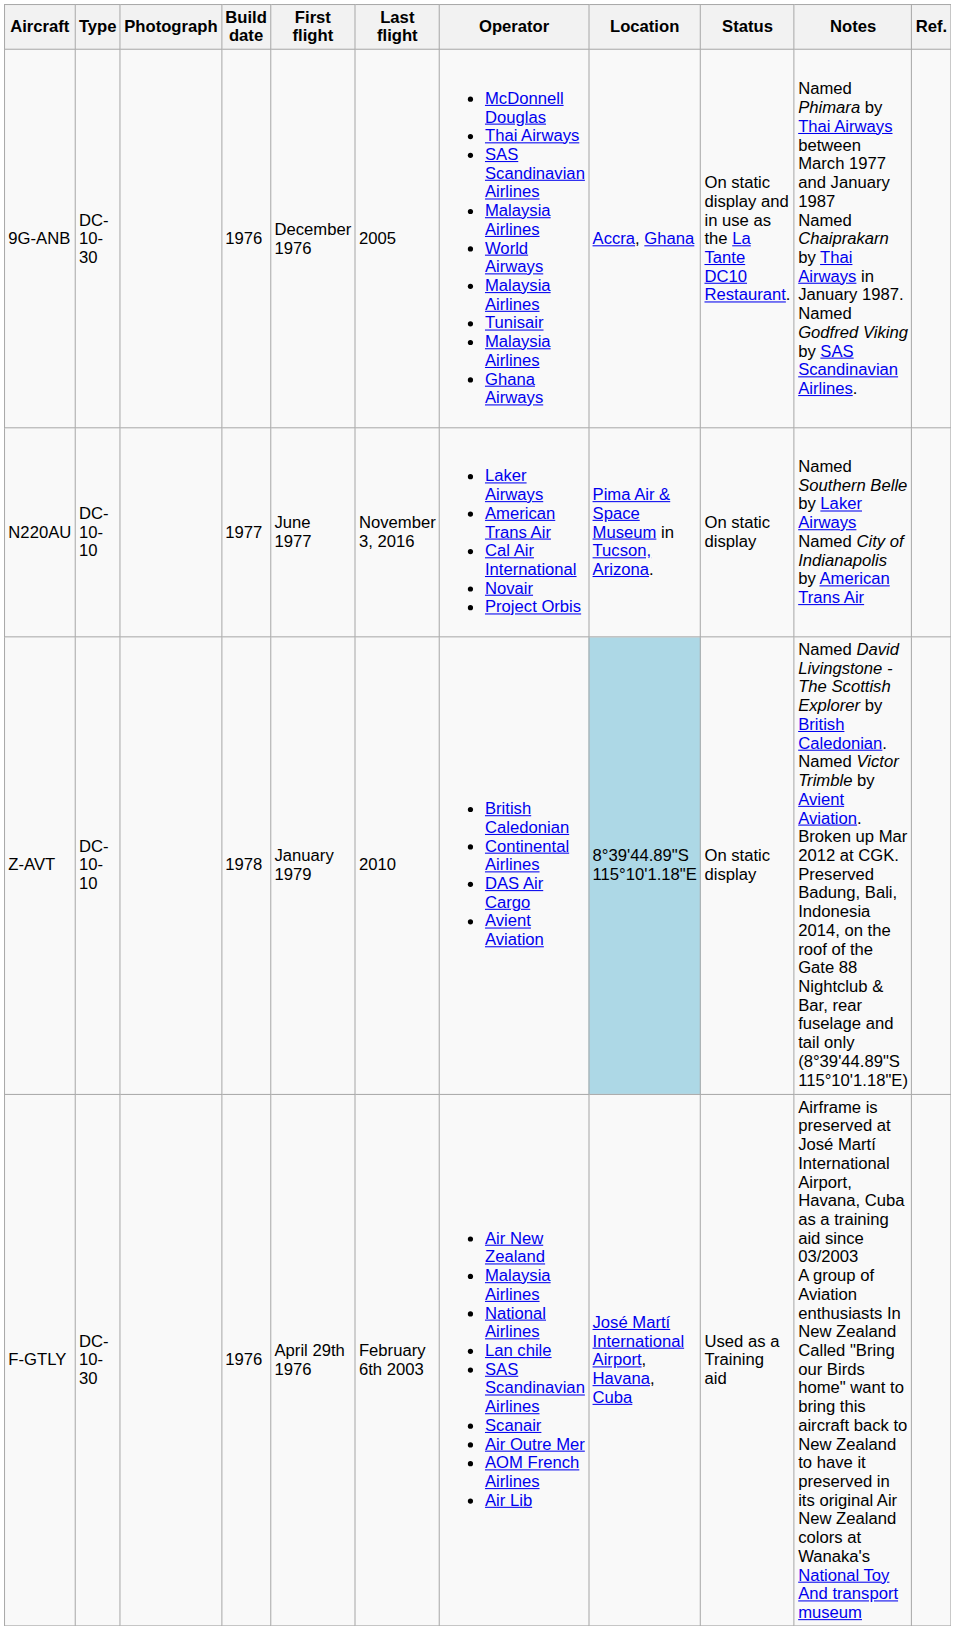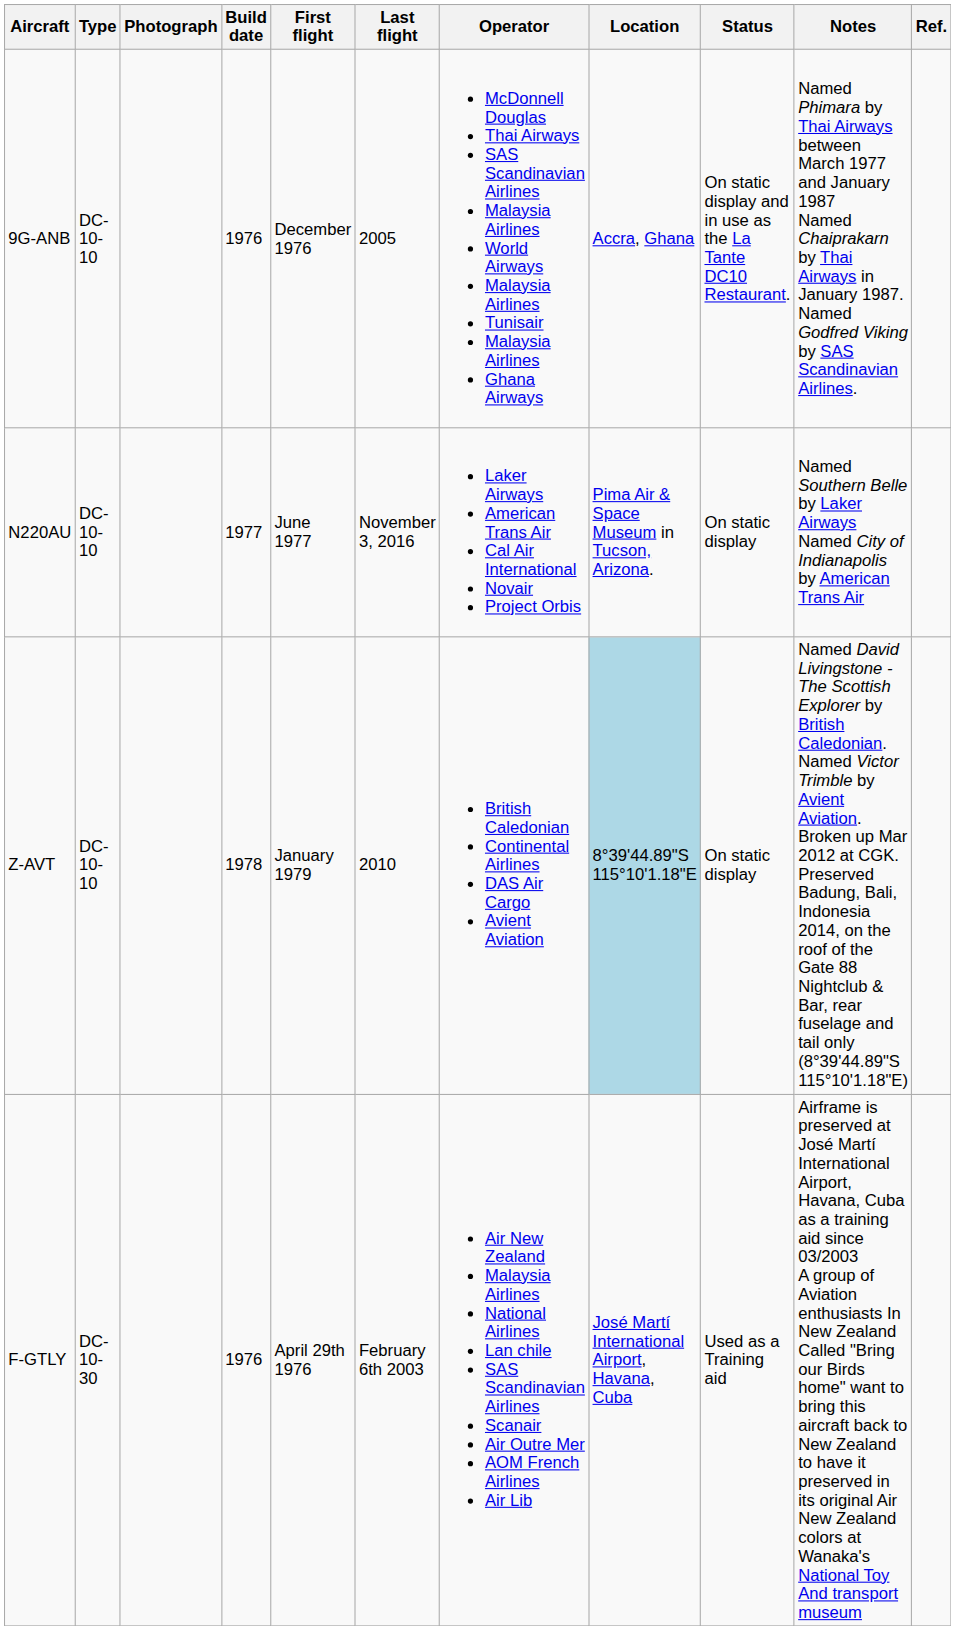 <table class="wikitable">
 <tr>
 <th>Aircraft</th>
 <th>Type</th>
 <th>Photograph</th>
 <th>Build date</th>
 <th>First flight</th>
 <th>Last flight</th>
 <th>Operator</th>
 <th>Location</th>
 <th>Status</th>
 <th>Notes</th>
 <th>Ref.</th>
 </tr>
 <tr>
 <td>9G-ANB</td>
-<td>DC-10-30</td>
+<td>DC-10-10</td>
 <td></td>
 <td>1976</td>
 <td>December 1976</td>
 <td>2005</td>
 <td><br><ul><li><a href='#'>McDonnell Douglas</a></li><li><a href='#'>Thai Airways</a></li><li><a href='#'>SAS Scandinavian Airlines</a></li><li><a href='#'>Malaysia Airlines</a></li><li><a href='#'>World Airways</a></li><li><a href='#'>Malaysia Airlines</a></li><li><a href='#'>Tunisair</a></li><li><a href='#'>Malaysia Airlines</a></li><li><a href='#'>Ghana Airways</a></li></ul></td>
 <td><a href='#'>Accra</a>, <a href='#'>Ghana</a></td>
 <td>On static display and in use as the <a href='#'>La Tante DC10 Restaurant</a>.</td>
 <td>Named <em>Phimara</em> by <a href='#'>Thai Airways</a> between March 1977 and January 1987<br>Named <em>Chaiprakarn</em> by <a href='#'>Thai Airways</a> in January 1987.<br>Named <em>Godfred Viking</em> by <a href='#'>SAS Scandinavian Airlines</a>.</td>
 <td></td>
 </tr>
 <tr>
 <td>N220AU</td>
 <td>DC-10-10</td>
 <td></td>
 <td>1977</td>
 <td>June 1977</td>
 <td>November 3, 2016</td>
 <td><br><ul><li><a href='#'>Laker Airways</a></li><li><a href='#'>American Trans Air</a></li><li><a href='#'>Cal Air International</a></li><li><a href='#'>Novair</a></li><li><a href='#'>Project Orbis</a></li></ul></td>
 <td><a href='#'>Pima Air & Space Museum</a> in <a href='#'>Tucson, Arizona</a>.</td>
 <td>On static display</td>
 <td>Named <em>Southern Belle</em> by <a href='#'>Laker Airways</a><br>Named <em>City of Indianapolis</em> by <a href='#'>American Trans Air</a></td>
 <td></td>
 </tr>
 <tr>
 <td>Z-AVT</td>
 <td>DC-10-10</td>
 <td></td>
 <td>1978</td>
 <td>January 1979</td>
 <td>2010</td>
 <td><br><ul><li><a href='#'>British Caledonian</a></li><li><a href='#'>Continental Airlines</a></li><li><a href='#'>DAS Air Cargo</a></li><li><a href='#'>Avient Aviation</a></li></ul></td>
 <td style="background: lightblue;">8°39'44.89"S 115°10'1.18"E</td>
 <td>On static display</td>
 <td>Named <em>David Livingstone - The Scottish Explorer</em> by <a href='#'>British Caledonian</a>.<br>Named <em>Victor Trimble</em> by <a href='#'>Avient Aviation</a>.<br>Broken up Mar 2012 at <abbr>CGK.</abbr> Preserved Badung, Bali, Indonesia 2014, on the roof of the Gate 88 Nightclub & Bar, rear fuselage and tail only (8°39'44.89"S 115°10'1.18"E)</td>
 <td></td>
 </tr>
 <tr>
 <td>F-GTLY</td>
 <td>DC-10-30</td>
 <td></td>
 <td>1976</td>
 <td>April 29th 1976</td>
 <td>February 6th 2003</td>
 <td><br><ul><li><a href='#'>Air New Zealand</a></li><li><a href='#'>Malaysia Airlines</a></li><li><a href='#'>National Airlines</a></li><li><a href='#'>Lan chile</a></li><li><a href='#'>SAS Scandinavian Airlines</a></li><li><a href='#'>Scanair</a></li><li><a href='#'>Air Outre Mer</a></li><li><a href='#'>AOM French Airlines</a></li><li><a href='#'>Air Lib</a></li></ul></td>
 <td><a href='#'>José Martí International Airport</a>, <a href='#'>Havana</a>, <a href='#'>Cuba</a></td>
 <td>Used as a Training aid</td>
 <td>Airframe is preserved at José Martí International Airport, Havana, Cuba   as a training aid since 03/2003<br>A group of Aviation enthusiasts In New Zealand Called "Bring our Birds home" want to bring this aircraft back to New Zealand to have it preserved in its original Air New Zealand colors at Wanaka's <a href='#'>National Toy And transport museum</a></td>
 <td></td>
 </tr>
 </table>
